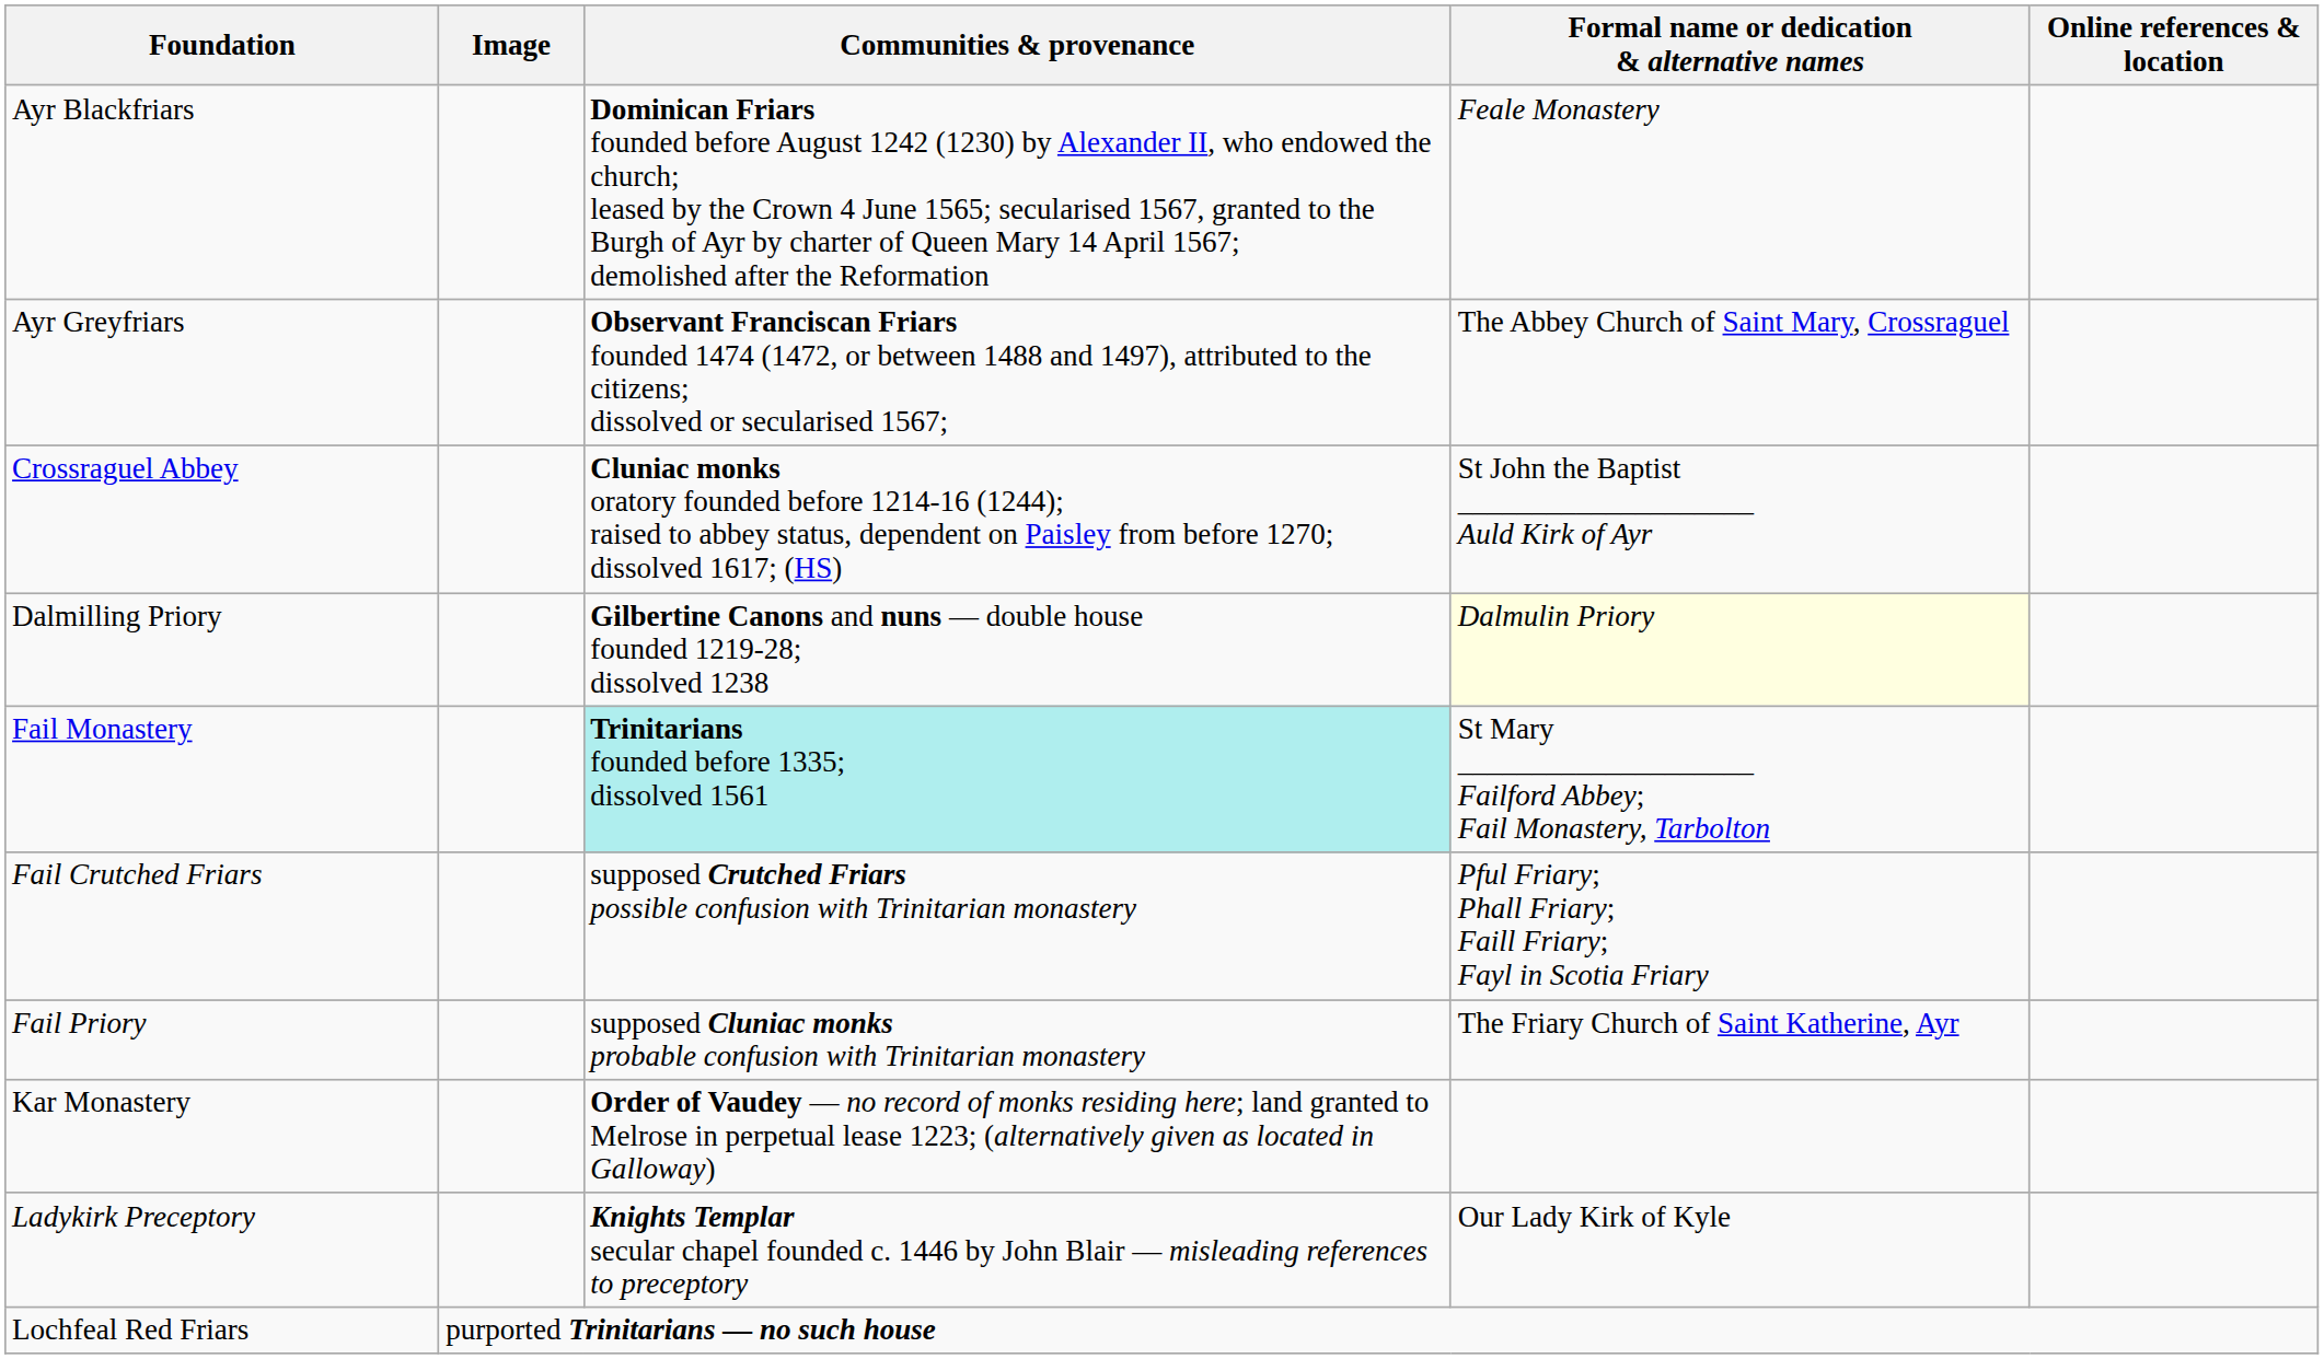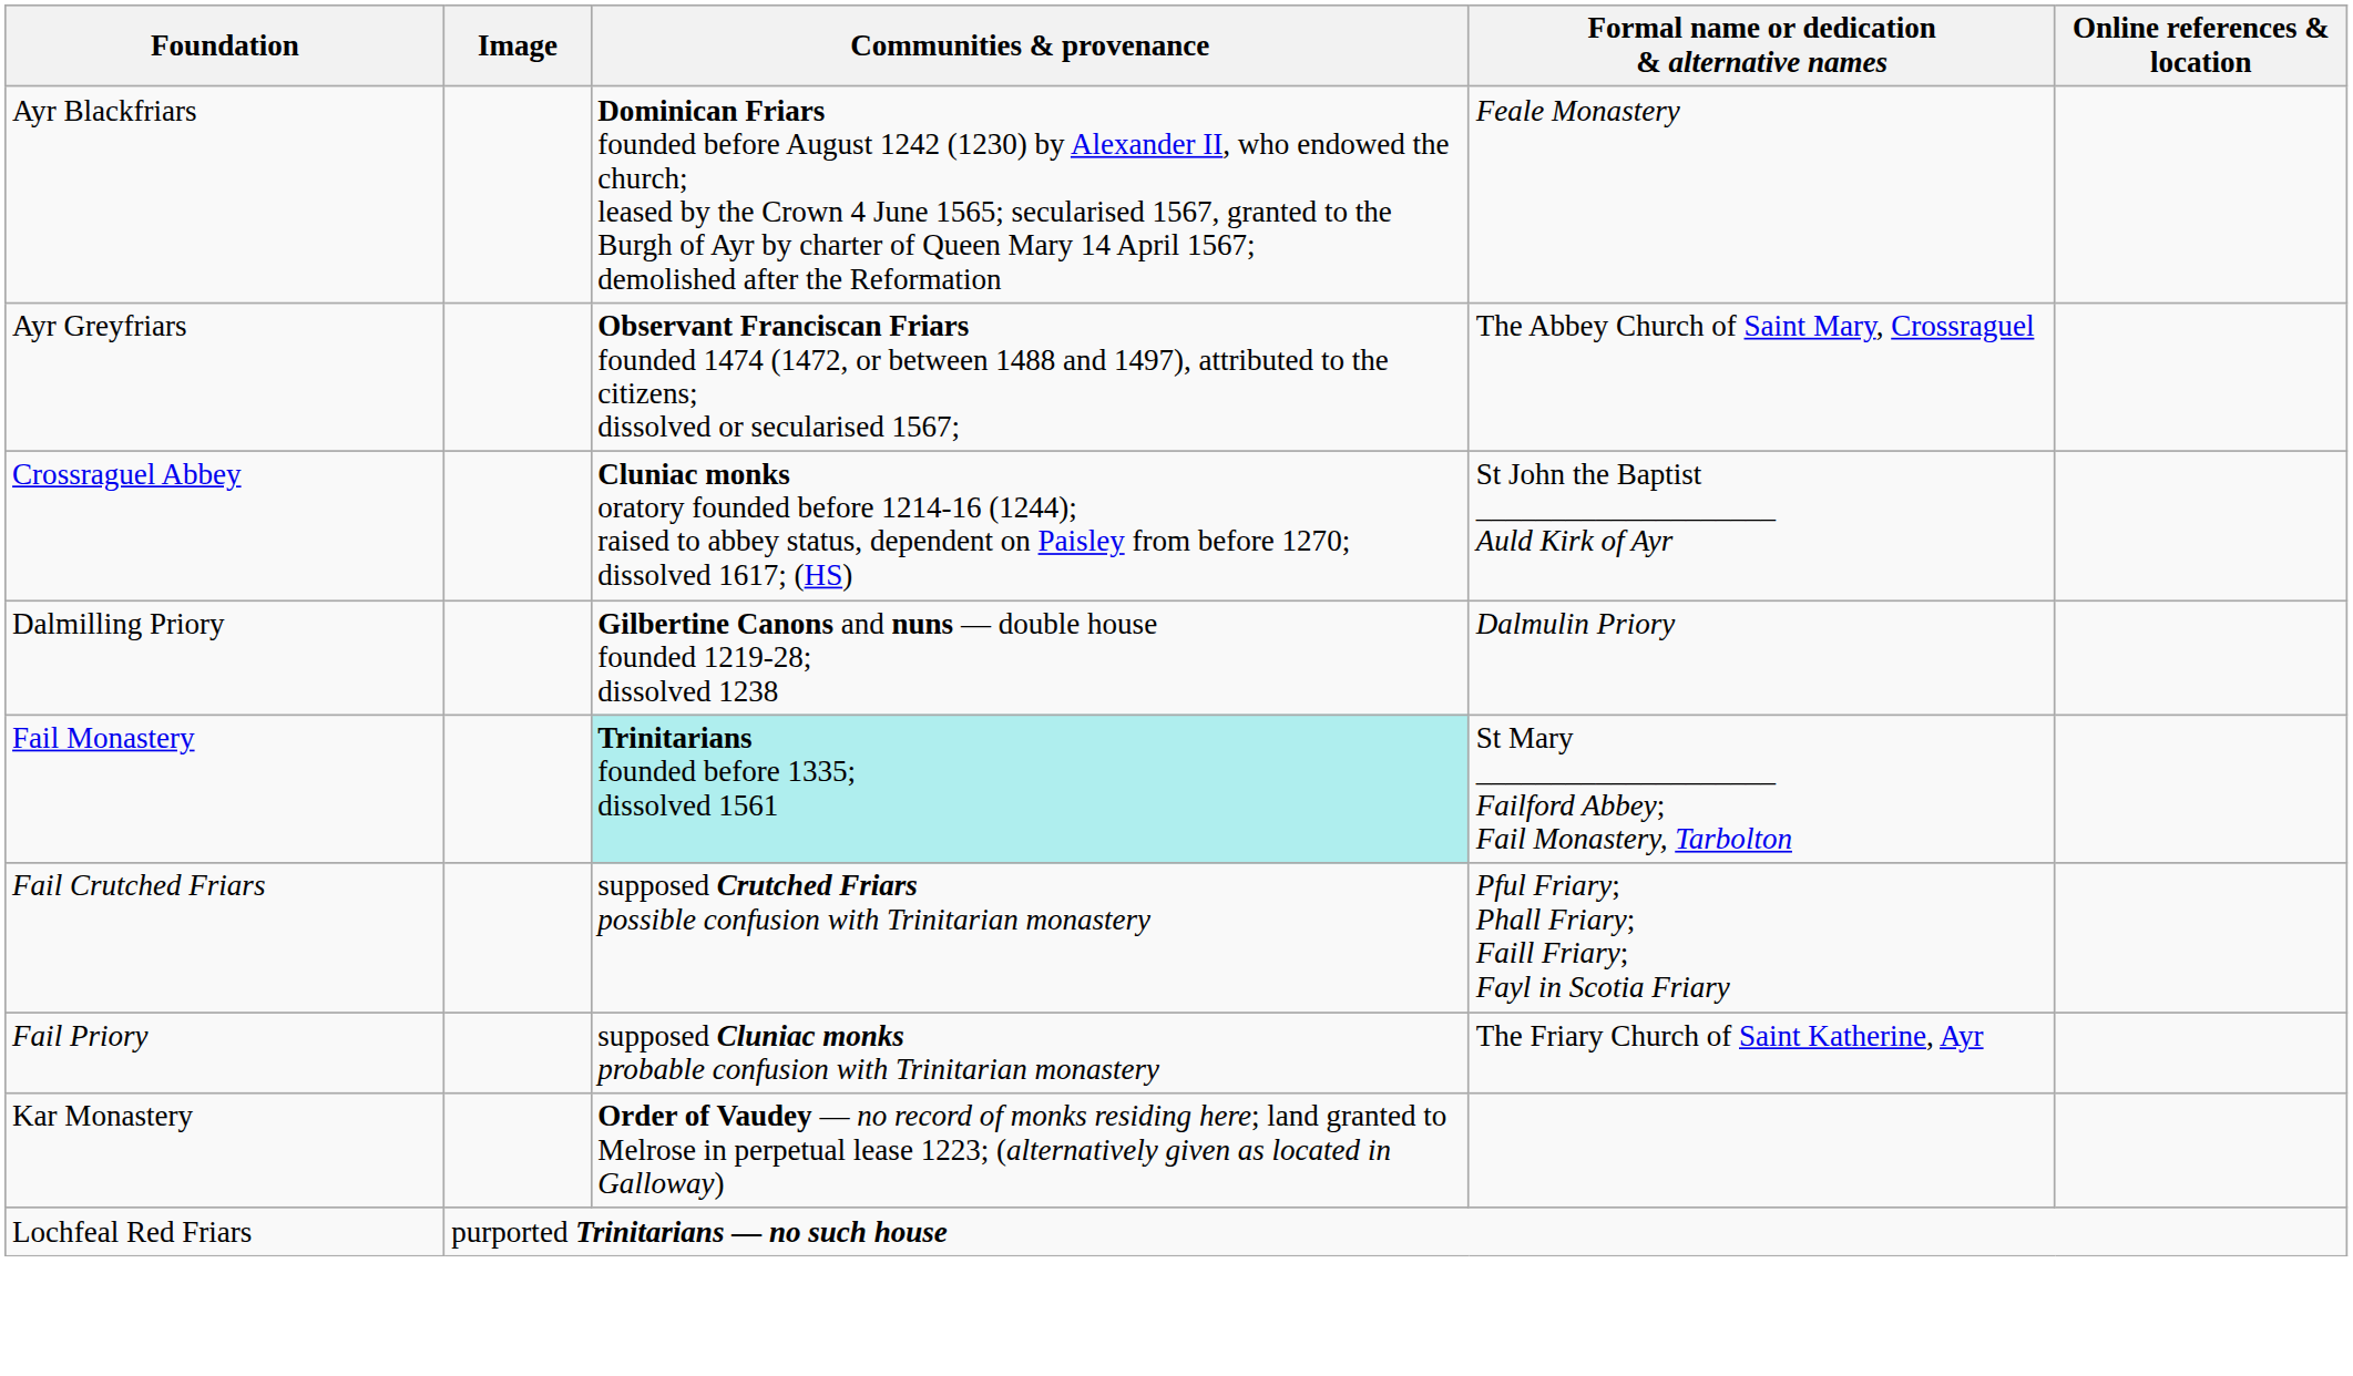 <table width=99% class="wikitable">
 <tr>
 <th width = 15%>Foundation</th>
 <th width = 5%>Image</th>
 <th width = 30%>Communities & provenance</th>
 <th width = 20%>Formal name or dedication <br>& <em>alternative names</em></th>
 <th width = 10%>Online references & location</th>
 </tr>
 <tr valign=top>
 <td>Ayr Blackfriars</td>
 <td></td>
 <td><strong>Dominican Friars</strong><br>founded before August 1242 (1230) by <a href='#'>Alexander II</a>, who endowed the church;<br>leased by the Crown 4 June 1565; secularised 1567, granted to the Burgh of Ayr by charter of Queen Mary 14 April 1567;<br>demolished after the Reformation</td>
 <td><em>Feale Monastery</em></td>
 <td></td>
 </tr>
 <tr valign=top>
 <td>Ayr Greyfriars</td>
 <td></td>
 <td><strong>Observant Franciscan Friars</strong><br>founded 1474 (1472, or between 1488 and 1497), attributed to the citizens;<br>dissolved or secularised 1567;</td>
 <td>The Abbey Church of <a href='#'>Saint Mary</a>, <a href='#'>Crossraguel</a></td>
 <td><br></td>
 </tr>
 <tr valign=top>
 <td><a href='#'>Crossraguel Abbey</a></td>
 <td></td>
 <td><strong>Cluniac monks</strong><br>oratory founded before 1214-16 (1244);<br>raised to abbey status, dependent on <a href='#'>Paisley</a> from before 1270;<br>dissolved 1617; (<a href='#'>HS</a>)</td>
 <td>St John the Baptist<br>____________________<br><em>Auld Kirk of Ayr</em></td>
 <td><br></td>
 </tr>
 <tr valign=top>
 <td>Dalmilling Priory</td>
 <td></td>
 <td><strong>Gilbertine Canons</strong> and <strong>nuns</strong> — double house<br>founded 1219-28;<br>dissolved 1238</td>
-<td style="background: lightyellow;"><em>Dalmulin Priory</em></td>
+<td><em>Dalmulin Priory</em></td>
 <td><br></td>
 </tr>
 <tr valign=top>
 <td><a href='#'>Fail Monastery</a></td>
 <td></td>
 <td style="background: paleturquoise;"><strong>Trinitarians</strong><br>founded before 1335;<br>dissolved 1561</td>
 <td>St Mary<br>____________________<br><em>Failford Abbey</em>;<br><em>Fail Monastery, <a href='#'>Tarbolton</a></em></td>
 <td><br></td>
 </tr>
 <tr valign=top>
 <td><em>Fail Crutched Friars</em></td>
 <td></td>
 <td>supposed <strong><em>Crutched Friars</em></strong><br><em>possible confusion with Trinitarian monastery</em></td>
 <td><em>Pful Friary</em>;<br><em>Phall Friary</em>;<br><em>Faill Friary</em>;<br><em>Fayl in Scotia Friary</em></td>
 <td></td>
 </tr>
 <tr valign=top>
 <td><em>Fail Priory</em></td>
 <td></td>
 <td>supposed <strong><em>Cluniac monks</em></strong><br><em>probable confusion with Trinitarian monastery</em></td>
 <td>The Friary Church of <a href='#'>Saint Katherine</a>, <a href='#'>Ayr</a></td>
 <td></td>
 </tr>
 <tr valign=top>
 <td>Kar Monastery</td>
 <td></td>
 <td><strong>Order of Vaudey</strong> — <em>no record of monks residing here</em>; land granted to Melrose in perpetual lease 1223; (<em>alternatively given as located in Galloway</em>)</td>
 <td></td>
 <td></td>
 </tr>
 <tr valign=top>
-<td><em>Ladykirk Preceptory</em></td>
-<td></td>
-<td><strong><em>Knights Templar</em></strong><br>secular chapel founded c. 1446 by John Blair — <em>misleading references to preceptory</em></td>
-<td>Our Lady Kirk of Kyle</td>
-<td></td>
-</tr>
-<tr valign=top>
 <td>Lochfeal Red Friars</td>
 <td colspan=4>purported <strong><em>Trinitarians<strong> — no such house<em></td>
 </tr>
 </table>
